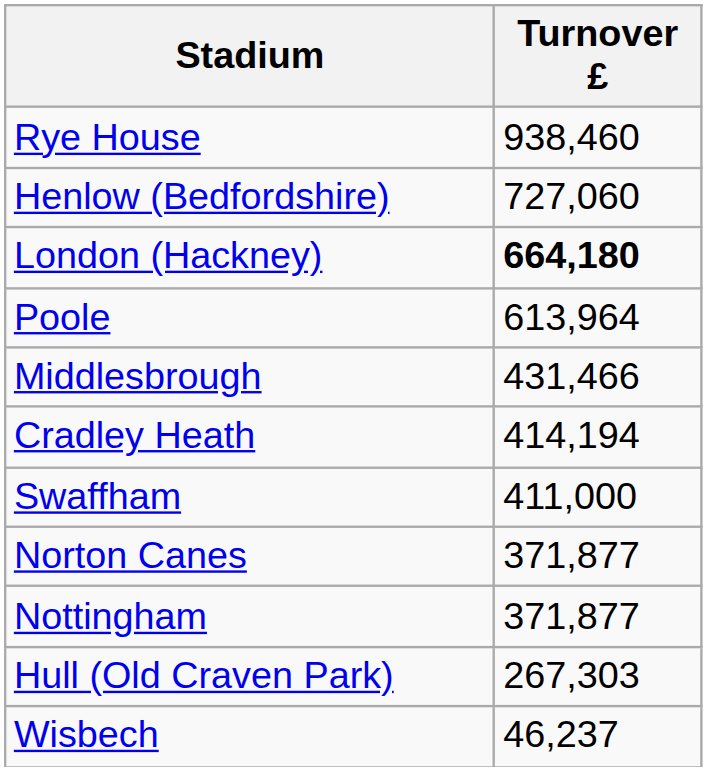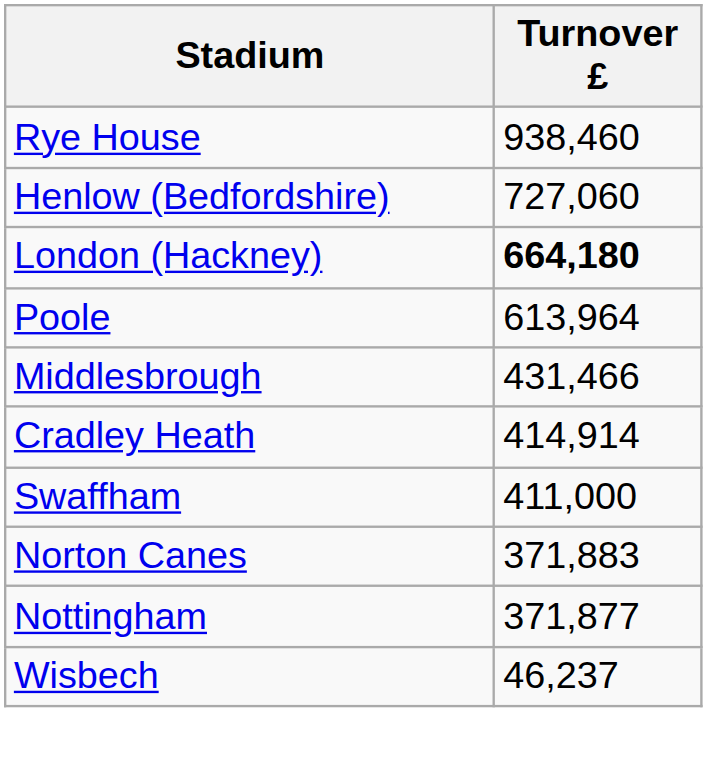 <table class="wikitable">
 <tr>
 <th width=200>Stadium</th>
 <th width=80>Turnover £</th>
 </tr>
 <tr>
 <td><a href='#'>Rye House</a></td>
 <td>938,460</td>
 </tr>
 <tr>
 <td><a href='#'>Henlow (Bedfordshire)</a></td>
 <td>727,060</td>
 </tr>
 <tr>
 <td><a href='#'>London (Hackney)</a></td>
 <td><strong>664,180</strong></td>
 </tr>
 <tr>
 <td><a href='#'>Poole</a></td>
 <td>613,964</td>
 </tr>
 <tr>
 <td><a href='#'>Middlesbrough</a></td>
 <td>431,466</td>
 </tr>
 <tr>
 <td><a href='#'>Cradley Heath</a></td>
-<td>414,194</td>
+<td>414,914</td>
 </tr>
 <tr>
 <td><a href='#'>Swaffham</a></td>
 <td>411,000</td>
 </tr>
 <tr>
 <td><a href='#'>Norton Canes</a></td>
-<td>371,877</td>
+<td>371,883</td>
 </tr>
 <tr>
 <td><a href='#'>Nottingham</a></td>
 <td>371,877</td>
 </tr>
 <tr>
-<td><a href='#'>Hull (Old Craven Park)</a></td>
-<td>267,303</td>
-</tr>
-<tr>
 <td><a href='#'>Wisbech</a></td>
 <td>46,237</td>
 </tr>
 </table>
